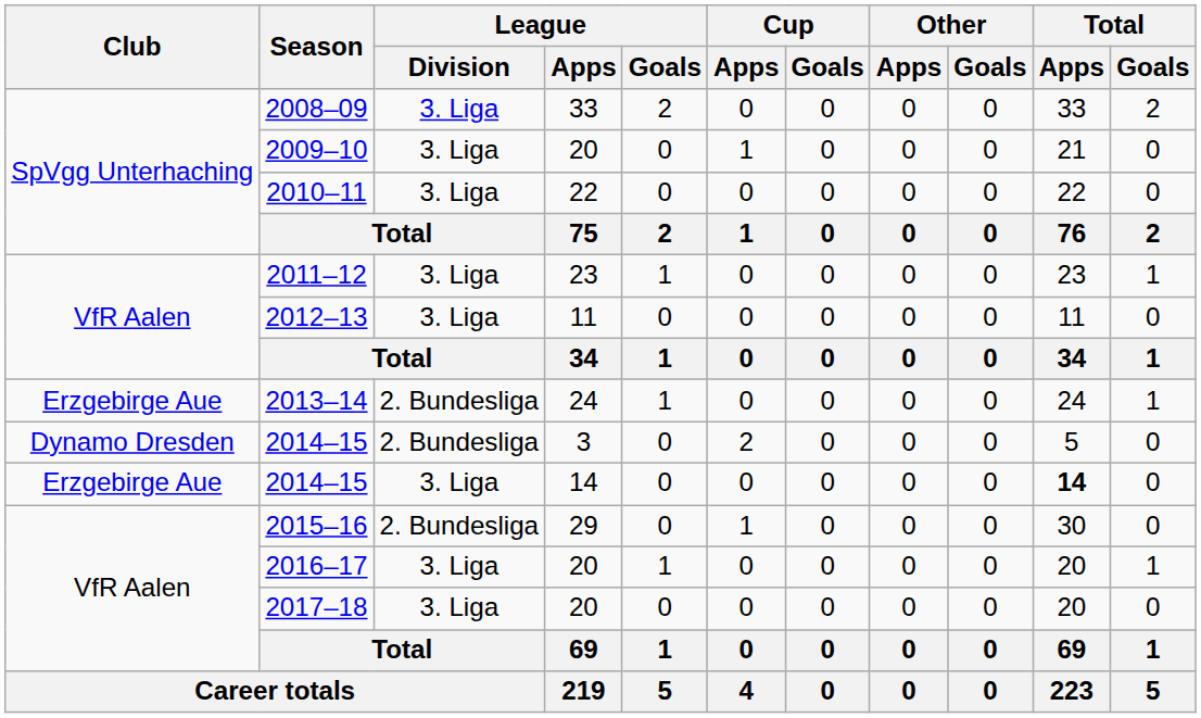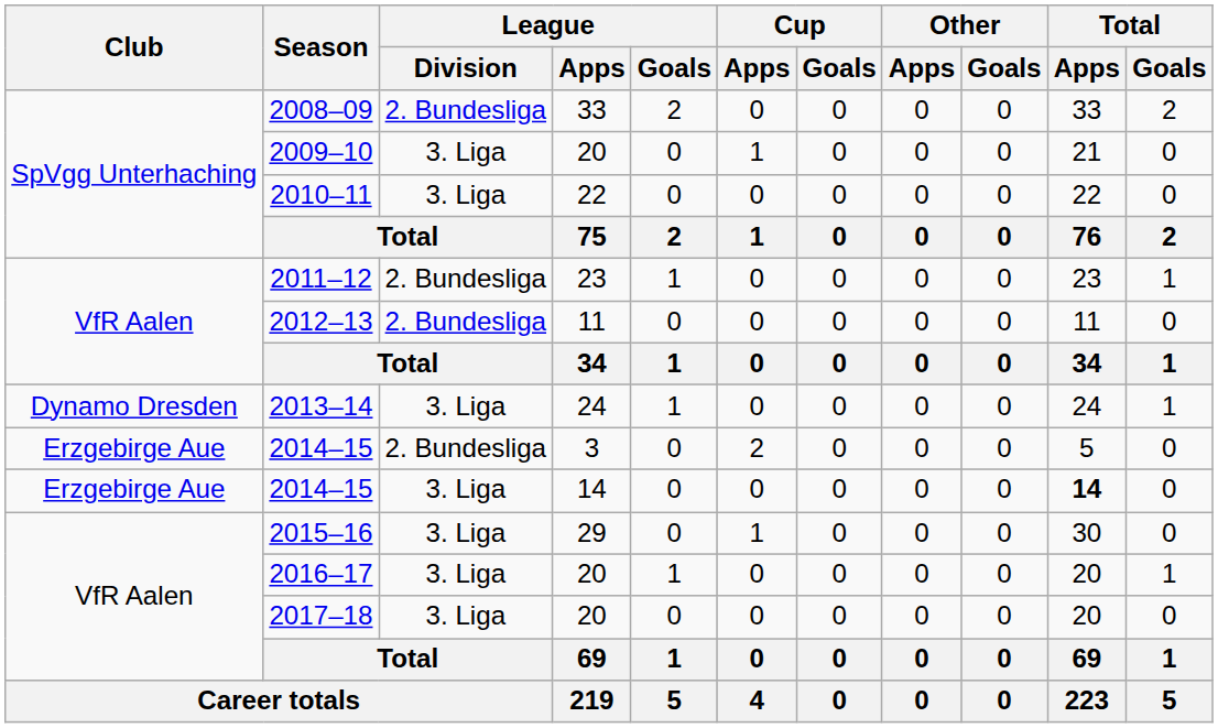 <table class="wikitable" style="text-align: center">
 <tr>
 <th rowspan="2">Club</th>
 <th rowspan="2">Season</th>
 <th colspan="3">League</th>
 <th colspan="2">Cup</th>
 <th colspan="2">Other</th>
 <th colspan="2">Total</th>
 </tr>
 <tr>
 <th>Division</th>
 <th>Apps</th>
 <th>Goals</th>
 <th>Apps</th>
 <th>Goals</th>
 <th>Apps</th>
 <th>Goals</th>
 <th>Apps</th>
 <th>Goals</th>
 </tr>
 <tr>
 <td rowspan="4"><a href='#'>SpVgg Unterhaching</a></td>
 <td><a href='#'>2008–09</a></td>
-<td><a href='#'>3. Liga</a></td>
+<td><a href='#'>2. Bundesliga</a></td>
 <td>33</td>
 <td>2</td>
 <td>0</td>
 <td>0</td>
 <td>0</td>
 <td>0</td>
 <td>33</td>
 <td>2</td>
 </tr>
 <tr>
 <td><a href='#'>2009–10</a></td>
 <td>3. Liga</td>
 <td>20</td>
 <td>0</td>
 <td>1</td>
 <td>0</td>
 <td>0</td>
 <td>0</td>
 <td>21</td>
 <td>0</td>
 </tr>
 <tr>
 <td><a href='#'>2010–11</a></td>
 <td>3. Liga</td>
 <td>22</td>
 <td>0</td>
 <td>0</td>
 <td>0</td>
 <td>0</td>
 <td>0</td>
 <td>22</td>
 <td>0</td>
 </tr>
 <tr>
 <th colspan="2">Total</th>
 <th>75</th>
 <th>2</th>
 <th>1</th>
 <th>0</th>
 <th>0</th>
 <th>0</th>
 <th>76</th>
 <th>2</th>
 </tr>
 <tr>
 <td rowspan="3"><a href='#'>VfR Aalen</a></td>
 <td><a href='#'>2011–12</a></td>
-<td>3. Liga</td>
+<td>2. Bundesliga</td>
 <td>23</td>
 <td>1</td>
 <td>0</td>
 <td>0</td>
 <td>0</td>
 <td>0</td>
 <td>23</td>
 <td>1</td>
 </tr>
 <tr>
 <td><a href='#'>2012–13</a></td>
-<td>3. Liga</td>
+<td><a href='#'>2. Bundesliga</a></td>
 <td>11</td>
 <td>0</td>
 <td>0</td>
 <td>0</td>
 <td>0</td>
 <td>0</td>
 <td>11</td>
 <td>0</td>
 </tr>
 <tr>
 <th colspan="2">Total</th>
 <th>34</th>
 <th>1</th>
 <th>0</th>
 <th>0</th>
 <th>0</th>
 <th>0</th>
 <th>34</th>
 <th>1</th>
 </tr>
 <tr>
-<td><a href='#'>Erzgebirge Aue</a></td>
+<td><a href='#'>Dynamo Dresden</a></td>
 <td><a href='#'>2013–14</a></td>
-<td>2. Bundesliga</td>
+<td>3. Liga</td>
 <td>24</td>
 <td>1</td>
 <td>0</td>
 <td>0</td>
 <td>0</td>
 <td>0</td>
 <td>24</td>
 <td>1</td>
 </tr>
 <tr>
-<td><a href='#'>Dynamo Dresden</a></td>
+<td><a href='#'>Erzgebirge Aue</a></td>
 <td><a href='#'>2014–15</a></td>
 <td>2. Bundesliga</td>
 <td>3</td>
 <td>0</td>
 <td>2</td>
 <td>0</td>
 <td>0</td>
 <td>0</td>
 <td>5</td>
 <td>0</td>
 </tr>
 <tr>
 <td><a href='#'>Erzgebirge Aue</a></td>
 <td><a href='#'>2014–15</a></td>
 <td>3. Liga</td>
 <td>14</td>
 <td>0</td>
 <td>0</td>
 <td>0</td>
 <td>0</td>
 <td>0</td>
 <td><strong>14</strong></td>
 <td>0</td>
 </tr>
 <tr>
 <td rowspan="4">VfR Aalen</td>
 <td><a href='#'>2015–16</a></td>
-<td>2. Bundesliga</td>
+<td>3. Liga</td>
 <td>29</td>
 <td>0</td>
 <td>1</td>
 <td>0</td>
 <td>0</td>
 <td>0</td>
 <td>30</td>
 <td>0</td>
 </tr>
 <tr>
 <td><a href='#'>2016–17</a></td>
 <td>3. Liga</td>
 <td>20</td>
 <td>1</td>
 <td>0</td>
 <td>0</td>
 <td>0</td>
 <td>0</td>
 <td>20</td>
 <td>1</td>
 </tr>
 <tr>
 <td><a href='#'>2017–18</a></td>
 <td>3. Liga</td>
 <td>20</td>
 <td>0</td>
 <td>0</td>
 <td>0</td>
 <td>0</td>
 <td>0</td>
 <td>20</td>
 <td>0</td>
 </tr>
 <tr>
 <th colspan="2">Total</th>
 <th>69</th>
 <th>1</th>
 <th>0</th>
 <th>0</th>
 <th>0</th>
 <th>0</th>
 <th>69</th>
 <th>1</th>
 </tr>
 <tr>
 <th colspan="3">Career totals</th>
 <th>219</th>
 <th>5</th>
 <th>4</th>
 <th>0</th>
 <th>0</th>
 <th>0</th>
 <th>223</th>
 <th>5</th>
 </tr>
 </table>
